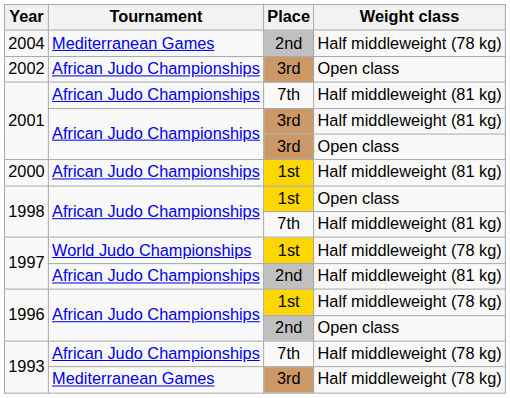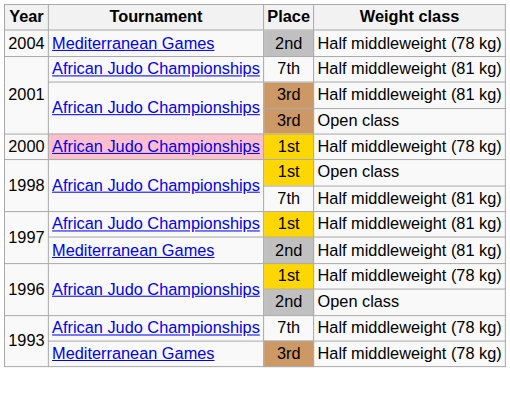 <table class=wikitable>
 <tr>
 <th>Year</th>
 <th>Tournament</th>
 <th>Place</th>
 <th>Weight class</th>
 </tr>
 <tr>
 <td>2004</td>
 <td><a href='#'>Mediterranean Games</a></td>
 <td bgcolor="silver" align="center">2nd</td>
 <td>Half middleweight (78 kg)</td>
-</tr>
-<tr>
-<td>2002</td>
-<td><a href='#'>African Judo Championships</a></td>
-<td bgcolor="cc9966" align="center">3rd</td>
-<td>Open class</td>
 </tr>
 <tr>
 <td rowspan=3>2001</td>
 <td><a href='#'>African Judo Championships</a></td>
 <td align="center">7th</td>
 <td>Half middleweight (81 kg)</td>
 </tr>
 <tr>
 <td rowspan=2><a href='#'>African Judo Championships</a></td>
 <td bgcolor="cc9966" align="center">3rd</td>
 <td>Half middleweight (81 kg)</td>
 </tr>
 <tr>
 <td bgcolor="cc9966" align="center">3rd</td>
 <td>Open class</td>
 </tr>
 <tr>
 <td>2000</td>
-<td><a href='#'>African Judo Championships</a></td>
+<td style="background: pink;"><a href='#'>African Judo Championships</a></td>
 <td bgcolor="gold" align="center">1st</td>
-<td>Half middleweight (81 kg)</td>
+<td>Half middleweight (78 kg)</td>
 </tr>
 <tr>
 <td rowspan=2>1998</td>
 <td rowspan=2><a href='#'>African Judo Championships</a></td>
 <td bgcolor="gold" align="center">1st</td>
 <td>Open class</td>
 </tr>
 <tr>
 <td align="center">7th</td>
 <td>Half middleweight (81 kg)</td>
 </tr>
 <tr>
 <td rowspan=2>1997</td>
-<td><a href='#'>World Judo Championships</a></td>
+<td><a href='#'>African Judo Championships</a></td>
 <td bgcolor="gold" align="center">1st</td>
-<td>Half middleweight (78 kg)</td>
+<td>Half middleweight (81 kg)</td>
 </tr>
 <tr>
-<td><a href='#'>African Judo Championships</a></td>
+<td><a href='#'>Mediterranean Games</a></td>
 <td bgcolor="silver" align="center">2nd</td>
 <td>Half middleweight (81 kg)</td>
 </tr>
 <tr>
 <td rowspan=2>1996</td>
 <td rowspan=2><a href='#'>African Judo Championships</a></td>
 <td bgcolor="gold" align="center">1st</td>
 <td>Half middleweight (78 kg)</td>
 </tr>
 <tr>
 <td bgcolor="silver" align="center">2nd</td>
 <td>Open class</td>
 </tr>
 <tr>
 <td rowspan=2>1993</td>
 <td><a href='#'>African Judo Championships</a></td>
 <td align="center">7th</td>
 <td>Half middleweight (78 kg)</td>
 </tr>
 <tr>
 <td><a href='#'>Mediterranean Games</a></td>
 <td bgcolor="cc9966" align="center">3rd</td>
 <td>Half middleweight (78 kg)</td>
 </tr>
 </table>
